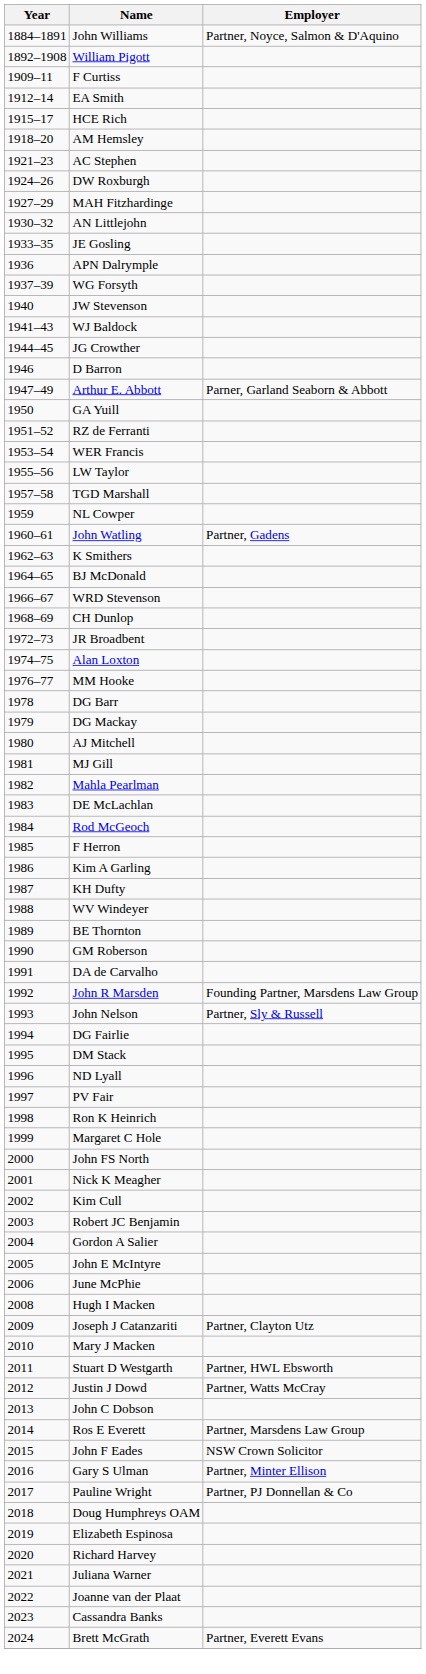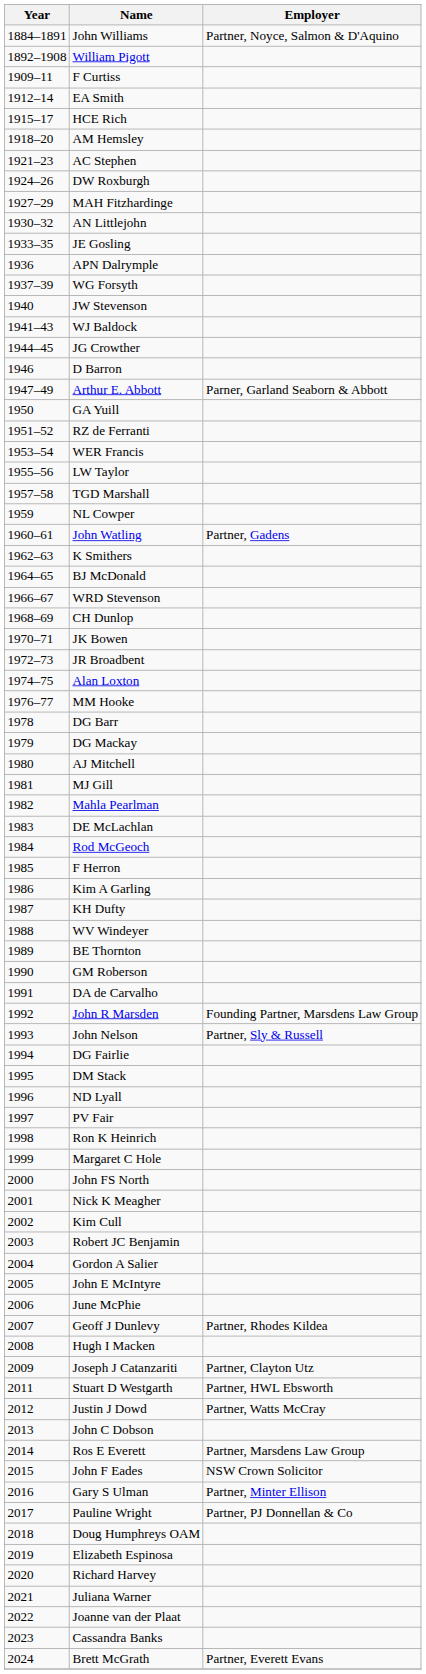 <table class="wikitable">
 <tr>
 <th>Year</th>
 <th>Name</th>
 <th>Employer</th>
 </tr>
 <tr>
 <td>1884–1891</td>
 <td>John Williams</td>
 <td>Partner, Noyce, Salmon & D'Aquino</td>
 </tr>
 <tr>
 <td>1892–1908</td>
 <td><a href='#'>William Pigott</a></td>
 <td></td>
 </tr>
 <tr>
 <td>1909–11</td>
 <td>F Curtiss</td>
 <td></td>
 </tr>
 <tr>
 <td>1912–14</td>
 <td>EA Smith</td>
 <td></td>
 </tr>
 <tr>
 <td>1915–17</td>
 <td>HCE Rich</td>
 <td></td>
 </tr>
 <tr>
 <td>1918–20</td>
 <td>AM Hemsley</td>
 <td></td>
 </tr>
 <tr>
 <td>1921–23</td>
 <td>AC Stephen</td>
 <td></td>
 </tr>
 <tr>
 <td>1924–26</td>
 <td>DW Roxburgh</td>
 <td></td>
 </tr>
 <tr>
 <td>1927–29</td>
 <td>MAH Fitzhardinge</td>
 <td></td>
 </tr>
 <tr>
 <td>1930–32</td>
 <td>AN Littlejohn</td>
 <td></td>
 </tr>
 <tr>
 <td>1933–35</td>
 <td>JE Gosling</td>
 <td></td>
 </tr>
 <tr>
 <td>1936</td>
 <td>APN Dalrymple</td>
 <td></td>
 </tr>
 <tr>
 <td>1937–39</td>
 <td>WG Forsyth</td>
 <td></td>
 </tr>
 <tr>
 <td>1940</td>
 <td>JW Stevenson</td>
 <td></td>
 </tr>
 <tr>
 <td>1941–43</td>
 <td>WJ Baldock</td>
 <td></td>
 </tr>
 <tr>
 <td>1944–45</td>
 <td>JG Crowther</td>
 <td></td>
 </tr>
 <tr>
 <td>1946</td>
 <td>D Barron</td>
 <td></td>
 </tr>
 <tr>
 <td>1947–49</td>
 <td><a href='#'>Arthur E. Abbott</a></td>
 <td>Parner, Garland Seaborn & Abbott</td>
 </tr>
 <tr>
 <td>1950</td>
 <td>GA Yuill</td>
 <td></td>
 </tr>
 <tr>
 <td>1951–52</td>
 <td>RZ de Ferranti</td>
 <td></td>
 </tr>
 <tr>
 <td>1953–54</td>
 <td>WER Francis</td>
 <td></td>
 </tr>
 <tr>
 <td>1955–56</td>
 <td>LW Taylor</td>
 <td></td>
 </tr>
 <tr>
 <td>1957–58</td>
 <td>TGD Marshall</td>
 <td></td>
 </tr>
 <tr>
 <td>1959</td>
 <td>NL Cowper</td>
 <td></td>
 </tr>
 <tr>
 <td>1960–61</td>
 <td><a href='#'>John Watling</a></td>
 <td>Partner, <a href='#'>Gadens</a></td>
 </tr>
 <tr>
 <td>1962–63</td>
 <td>K Smithers</td>
 <td></td>
 </tr>
 <tr>
 <td>1964–65</td>
 <td>BJ McDonald</td>
 <td></td>
 </tr>
 <tr>
 <td>1966–67</td>
 <td>WRD Stevenson</td>
 <td></td>
 </tr>
 <tr>
 <td>1968–69</td>
 <td>CH Dunlop</td>
+<td></td>
+</tr>
+<tr>
+<td>1970–71</td>
+<td>JK Bowen</td>
 <td></td>
 </tr>
 <tr>
 <td>1972–73</td>
 <td>JR Broadbent</td>
 <td></td>
 </tr>
 <tr>
 <td>1974–75</td>
 <td><a href='#'>Alan Loxton</a></td>
 <td></td>
 </tr>
 <tr>
 <td>1976–77</td>
 <td>MM Hooke</td>
 <td></td>
 </tr>
 <tr>
 <td>1978</td>
 <td>DG Barr</td>
 <td></td>
 </tr>
 <tr>
 <td>1979</td>
 <td>DG Mackay</td>
 <td></td>
 </tr>
 <tr>
 <td>1980</td>
 <td>AJ Mitchell</td>
 <td></td>
 </tr>
 <tr>
 <td>1981</td>
 <td>MJ Gill</td>
 <td></td>
 </tr>
 <tr>
 <td>1982</td>
 <td><a href='#'>Mahla Pearlman</a></td>
 <td></td>
 </tr>
 <tr>
 <td>1983</td>
 <td>DE McLachlan</td>
 <td></td>
 </tr>
 <tr>
 <td>1984</td>
 <td><a href='#'>Rod McGeoch</a></td>
 <td></td>
 </tr>
 <tr>
 <td>1985</td>
 <td>F Herron</td>
 <td></td>
 </tr>
 <tr>
 <td>1986</td>
 <td>Kim A Garling</td>
 <td></td>
 </tr>
 <tr>
 <td>1987</td>
 <td>KH Dufty</td>
 <td></td>
 </tr>
 <tr>
 <td>1988</td>
 <td>WV Windeyer</td>
 <td></td>
 </tr>
 <tr>
 <td>1989</td>
 <td>BE Thornton</td>
 <td></td>
 </tr>
 <tr>
 <td>1990</td>
 <td>GM Roberson</td>
 <td></td>
 </tr>
 <tr>
 <td>1991</td>
 <td>DA de Carvalho</td>
 <td></td>
 </tr>
 <tr>
 <td>1992</td>
 <td><a href='#'>John R Marsden</a></td>
 <td>Founding Partner, Marsdens Law Group</td>
 </tr>
 <tr>
 <td>1993</td>
 <td>John Nelson</td>
 <td>Partner, <a href='#'>Sly & Russell</a></td>
 </tr>
 <tr>
 <td>1994</td>
 <td>DG Fairlie</td>
 <td></td>
 </tr>
 <tr>
 <td>1995</td>
 <td>DM Stack</td>
 <td></td>
 </tr>
 <tr>
 <td>1996</td>
 <td>ND Lyall</td>
 <td></td>
 </tr>
 <tr>
 <td>1997</td>
 <td>PV Fair</td>
 <td></td>
 </tr>
 <tr>
 <td>1998</td>
 <td>Ron K Heinrich</td>
 <td></td>
 </tr>
 <tr>
 <td>1999</td>
 <td>Margaret C Hole</td>
 <td></td>
 </tr>
 <tr>
 <td>2000</td>
 <td>John FS North</td>
 <td></td>
 </tr>
 <tr>
 <td>2001</td>
 <td>Nick K Meagher</td>
 <td></td>
 </tr>
 <tr>
 <td>2002</td>
 <td>Kim Cull</td>
 <td></td>
 </tr>
 <tr>
 <td>2003</td>
 <td>Robert JC Benjamin</td>
 <td></td>
 </tr>
 <tr>
 <td>2004</td>
 <td>Gordon A Salier</td>
 <td></td>
 </tr>
 <tr>
 <td>2005</td>
 <td>John E McIntyre</td>
 <td></td>
 </tr>
 <tr>
 <td>2006</td>
 <td>June McPhie</td>
 <td></td>
 </tr>
 <tr>
+<td>2007</td>
+<td>Geoff J Dunlevy</td>
+<td>Partner, Rhodes Kildea</td>
+</tr>
+<tr>
 <td>2008</td>
 <td>Hugh I Macken</td>
 <td></td>
 </tr>
 <tr>
 <td>2009</td>
 <td>Joseph J Catanzariti</td>
 <td>Partner, Clayton Utz</td>
-</tr>
-<tr>
-<td>2010</td>
-<td>Mary J Macken</td>
-<td></td>
 </tr>
 <tr>
 <td>2011</td>
 <td>Stuart D Westgarth</td>
 <td>Partner, HWL Ebsworth</td>
 </tr>
 <tr>
 <td>2012</td>
 <td>Justin J Dowd</td>
 <td>Partner, Watts McCray</td>
 </tr>
 <tr>
 <td>2013</td>
 <td>John C Dobson</td>
 <td></td>
 </tr>
 <tr>
 <td>2014</td>
 <td>Ros E Everett</td>
 <td>Partner, Marsdens Law Group</td>
 </tr>
 <tr>
 <td>2015</td>
 <td>John F Eades</td>
 <td>NSW Crown Solicitor</td>
 </tr>
 <tr>
 <td>2016</td>
 <td>Gary S Ulman</td>
 <td>Partner, <a href='#'>Minter Ellison</a></td>
 </tr>
 <tr>
 <td>2017</td>
 <td>Pauline Wright</td>
 <td>Partner, PJ Donnellan & Co</td>
 </tr>
 <tr>
 <td>2018</td>
 <td>Doug Humphreys OAM</td>
 <td></td>
 </tr>
 <tr>
 <td>2019</td>
 <td>Elizabeth Espinosa</td>
 <td></td>
 </tr>
 <tr>
 <td>2020</td>
 <td>Richard Harvey</td>
 <td></td>
 </tr>
 <tr>
 <td>2021</td>
 <td>Juliana Warner</td>
 <td Partner, Herbert Smith Freehills></td>
 </tr>
 <tr>
 <td>2022</td>
 <td>Joanne van der Plaat</td>
 <td Partner, Blaxland Mawson & Rose></td>
 </tr>
 <tr>
 <td>2023</td>
 <td>Cassandra Banks</td>
 <td Partner, CB Legal></td>
 </tr>
 <tr>
 <td>2024</td>
 <td>Brett McGrath</td>
 <td>Partner, Everett Evans</td>
 </tr>
 <tr>
 </tr>
 </table>
